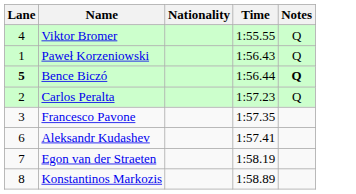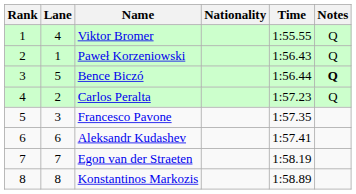 <table class="wikitable sortable" style="text-align:center">
 <tr>
+<th>Rank</th>
 <th>Lane</th>
 <th>Name</th>
 <th>Nationality</th>
 <th>Time</th>
 <th>Notes</th>
 </tr>
 <tr bgcolor=ccffcc>
+<td>1</td>
 <td>4</td>
 <td align=left><a href='#'>Viktor Bromer</a></td>
 <td align=left></td>
 <td>1:55.55</td>
 <td>Q</td>
 </tr>
 <tr bgcolor=ccffcc>
+<td>2</td>
 <td>1</td>
 <td align=left><a href='#'>Paweł Korzeniowski</a></td>
 <td align=left></td>
 <td>1:56.43</td>
 <td>Q</td>
 </tr>
 <tr bgcolor=ccffcc>
-<td><strong>5</strong></td>
+<td>3</td>
+<td>5</td>
 <td align=left><a href='#'>Bence Biczó</a></td>
 <td align=left></td>
 <td>1:56.44</td>
 <td><strong>Q</strong></td>
 </tr>
 <tr bgcolor=ccffcc>
+<td>4</td>
 <td>2</td>
 <td align=left><a href='#'>Carlos Peralta</a></td>
 <td align=left></td>
 <td>1:57.23</td>
 <td>Q</td>
 </tr>
 <tr>
+<td>5</td>
 <td>3</td>
 <td align=left><a href='#'>Francesco Pavone</a></td>
 <td align=left></td>
 <td>1:57.35</td>
 <td></td>
 </tr>
 <tr>
 <td>6</td>
+<td>6</td>
 <td align=left><a href='#'>Aleksandr Kudashev</a></td>
 <td align=left></td>
 <td>1:57.41</td>
 <td></td>
 </tr>
 <tr>
+<td>7</td>
 <td>7</td>
 <td align=left><a href='#'>Egon van der Straeten</a></td>
 <td align=left></td>
 <td>1:58.19</td>
 <td></td>
 </tr>
 <tr>
 <td>8</td>
+<td>8</td>
 <td align=left><a href='#'>Konstantinos Markozis</a></td>
 <td align=left></td>
 <td>1:58.89</td>
 <td></td>
 </tr>
 </table>
